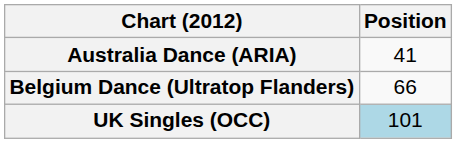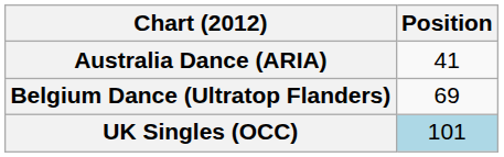 <table class="wikitable sortable plainrowheaders" style="text-align:center">
 <tr>
 <th scope="col">Chart (2012)</th>
 <th scope="col">Position</th>
 </tr>
 <tr>
 <th scope="row">Australia Dance (ARIA)</th>
 <td>41</td>
 </tr>
 <tr>
 <th scope="row">Belgium Dance (Ultratop Flanders)</th>
-<td>66</td>
+<td>69</td>
 </tr>
 <tr>
 <th scope="row">UK Singles (OCC)</th>
 <td style="background: lightblue;">101</td>
 </tr>
 </table>
